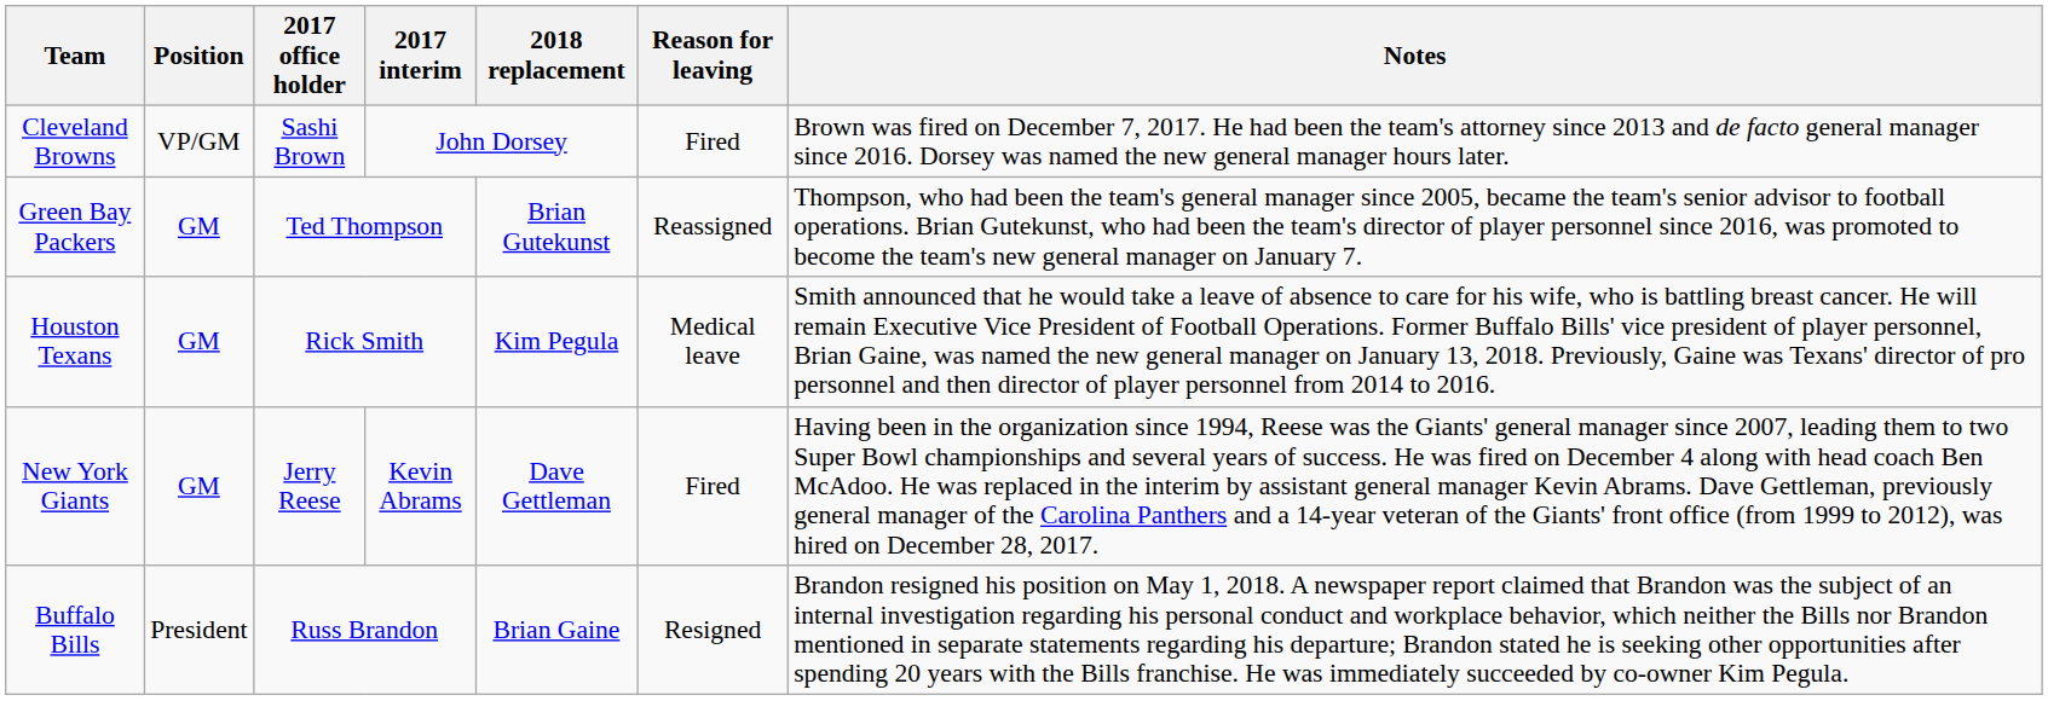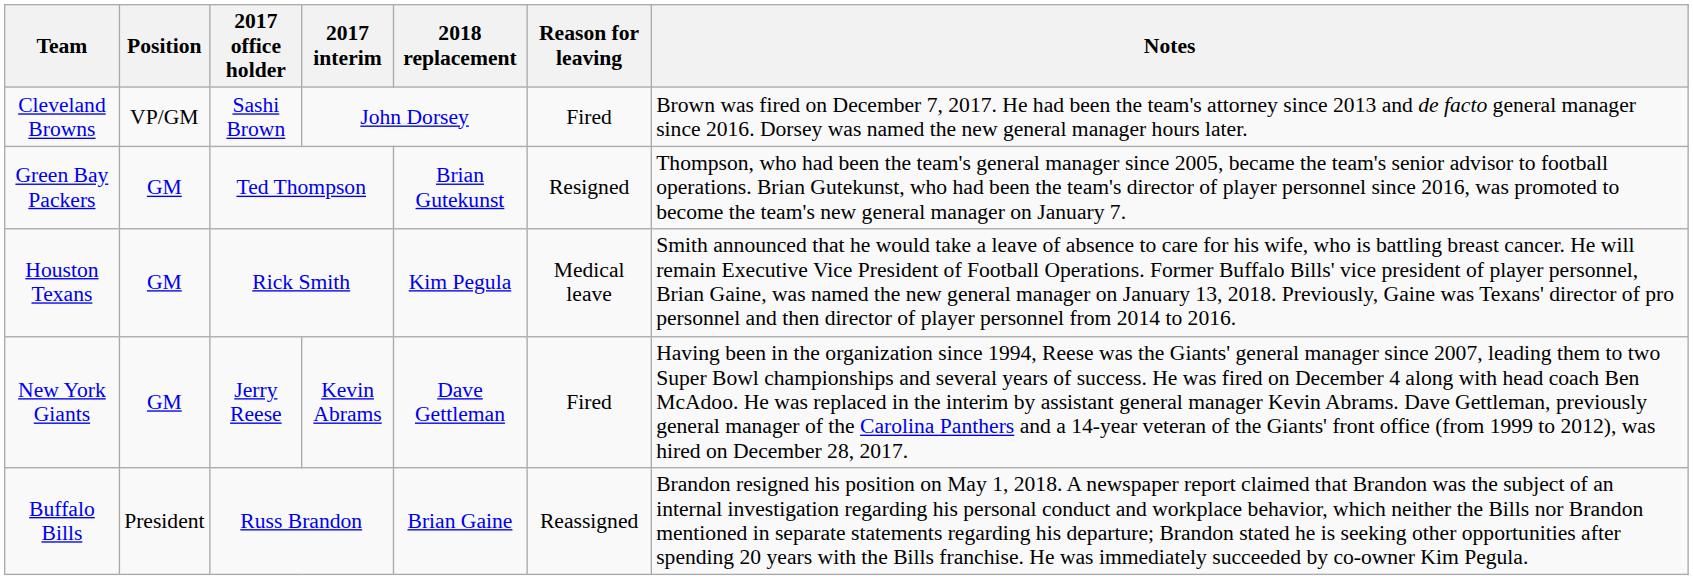 <table class="wikitable">
 <tr>
 <th>Team</th>
 <th>Position</th>
 <th>2017 office holder</th>
 <th>2017 interim</th>
 <th>2018 replacement</th>
 <th>Reason for leaving</th>
 <th>Notes</th>
 </tr>
 <tr>
 <td style="text-align:center;"><a href='#'>Cleveland Browns</a></td>
 <td style="text-align:center;">VP/GM</td>
 <td style="text-align:center;"><a href='#'>Sashi Brown</a></td>
 <td colspan=2 style="text-align:center;"><a href='#'>John Dorsey</a></td>
 <td style="text-align:center;">Fired</td>
 <td>Brown was fired on December 7, 2017. He had been the team's attorney since 2013 and <em>de facto</em> general manager since 2016. Dorsey was named the new general manager hours later.</td>
 </tr>
 <tr>
 <td style="text-align:center;"><a href='#'>Green Bay Packers</a></td>
 <td style="text-align:center;"><a href='#'>GM</a></td>
 <td style="text-align:center;" colspan="2"><a href='#'>Ted Thompson</a></td>
 <td style="text-align:center;"><a href='#'>Brian Gutekunst</a></td>
-<td style="text-align:center;">Reassigned</td>
+<td style="text-align:center;">Resigned</td>
 <td>Thompson, who had been the team's general manager since 2005, became the team's senior advisor to football operations. Brian Gutekunst, who had been the team's director of player personnel since 2016, was promoted to become the team's new general manager on January 7.</td>
 </tr>
 <tr>
 <td style="text-align:center;"><a href='#'>Houston Texans</a></td>
 <td style="text-align:center;"><a href='#'>GM</a></td>
 <td style="text-align:center;" colspan="2"><a href='#'>Rick Smith</a></td>
 <td style="text-align:center;"><a href='#'>Kim Pegula</a></td>
 <td style="text-align:center;">Medical leave</td>
 <td>Smith announced that he would take a leave of absence to care for his wife, who is battling breast cancer. He will remain Executive Vice President of Football Operations. Former Buffalo Bills' vice president of player personnel, Brian Gaine, was named the new general manager on January 13, 2018. Previously, Gaine was Texans' director of pro personnel and then director of player personnel from 2014 to 2016.</td>
 </tr>
 <tr>
 <td style="text-align:center;"><a href='#'>New York Giants</a></td>
 <td style="text-align:center;"><a href='#'>GM</a></td>
 <td style="text-align:center;"><a href='#'>Jerry Reese</a></td>
 <td style="text-align:center;"><a href='#'>Kevin Abrams</a></td>
 <td style="text-align:center;"><a href='#'>Dave Gettleman</a></td>
 <td style="text-align:center;">Fired</td>
 <td>Having been in the organization since 1994, Reese was the Giants' general manager since 2007, leading them to two Super Bowl championships and several years of success. He was fired on December 4 along with head coach Ben McAdoo. He was replaced in the interim by assistant general manager Kevin Abrams. Dave Gettleman, previously general manager of the <a href='#'>Carolina Panthers</a> and a 14-year veteran of the Giants' front office (from 1999 to 2012), was hired on December 28, 2017.</td>
 </tr>
 <tr>
 <td style="text-align:center;"><a href='#'>Buffalo Bills</a></td>
 <td style="text-align:center;">President</td>
 <td style="text-align:center;" colspan="2"><a href='#'>Russ Brandon</a></td>
 <td style="text-align:center;"><a href='#'>Brian Gaine</a></td>
-<td style="text-align:center;">Resigned</td>
+<td style="text-align:center;">Reassigned</td>
 <td>Brandon resigned his position on May 1, 2018. A newspaper report claimed that Brandon was the subject of an internal investigation regarding his personal conduct and workplace behavior, which neither the Bills nor Brandon mentioned in separate statements regarding his departure; Brandon stated he is seeking other opportunities after spending 20 years with the Bills franchise. He was immediately succeeded by co-owner Kim Pegula.</td>
 </tr>
 </table>
